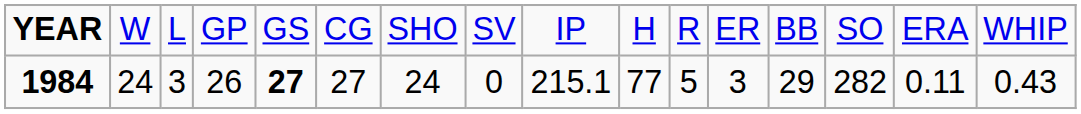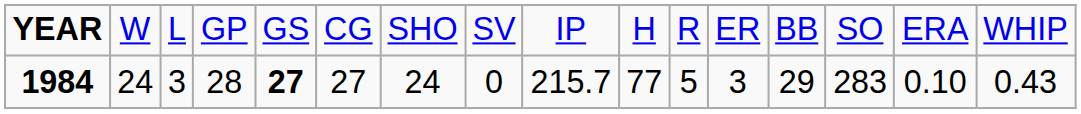 <table class="wikitable">
 <tr align=center>
 <td><strong>YEAR</strong></td>
 <td><a href='#'>W</a></td>
 <td><a href='#'>L</a></td>
 <td><a href='#'>GP</a></td>
 <td><a href='#'>GS</a></td>
 <td><a href='#'>CG</a></td>
 <td><a href='#'>SHO</a></td>
 <td><a href='#'>SV</a></td>
 <td><a href='#'>IP</a></td>
 <td><a href='#'>H</a></td>
 <td><a href='#'>R</a></td>
 <td><a href='#'>ER</a></td>
 <td><a href='#'>BB</a></td>
 <td><a href='#'>SO</a></td>
 <td><a href='#'>ERA</a></td>
 <td><a href='#'>WHIP</a></td>
 </tr>
 <tr align=center>
 <td><strong>1984</strong></td>
 <td>24</td>
 <td>3</td>
-<td>26</td>
+<td>28</td>
 <td><strong>27</strong></td>
 <td>27</td>
 <td>24</td>
 <td>0</td>
-<td>215.1</td>
+<td>215.7</td>
 <td>77</td>
 <td>5</td>
 <td>3</td>
 <td>29</td>
-<td>282</td>
-<td>0.11</td>
+<td>283</td>
+<td>0.10</td>
 <td>0.43</td>
 </tr>
 </table>
